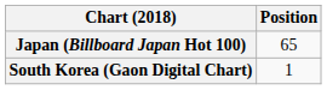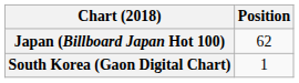 <table class="wikitable sortable plainrowheaders" style="text-align:center">
 <tr>
 <th scope="col">Chart (2018)</th>
 <th scope="col">Position</th>
 </tr>
 <tr>
 <th scope="row">Japan (<em>Billboard Japan</em> Hot 100)</th>
-<td>65</td>
+<td>62</td>
 </tr>
 <tr>
 <th scope="row">South Korea (Gaon Digital Chart)</th>
 <td>1</td>
 </tr>
 </table>
